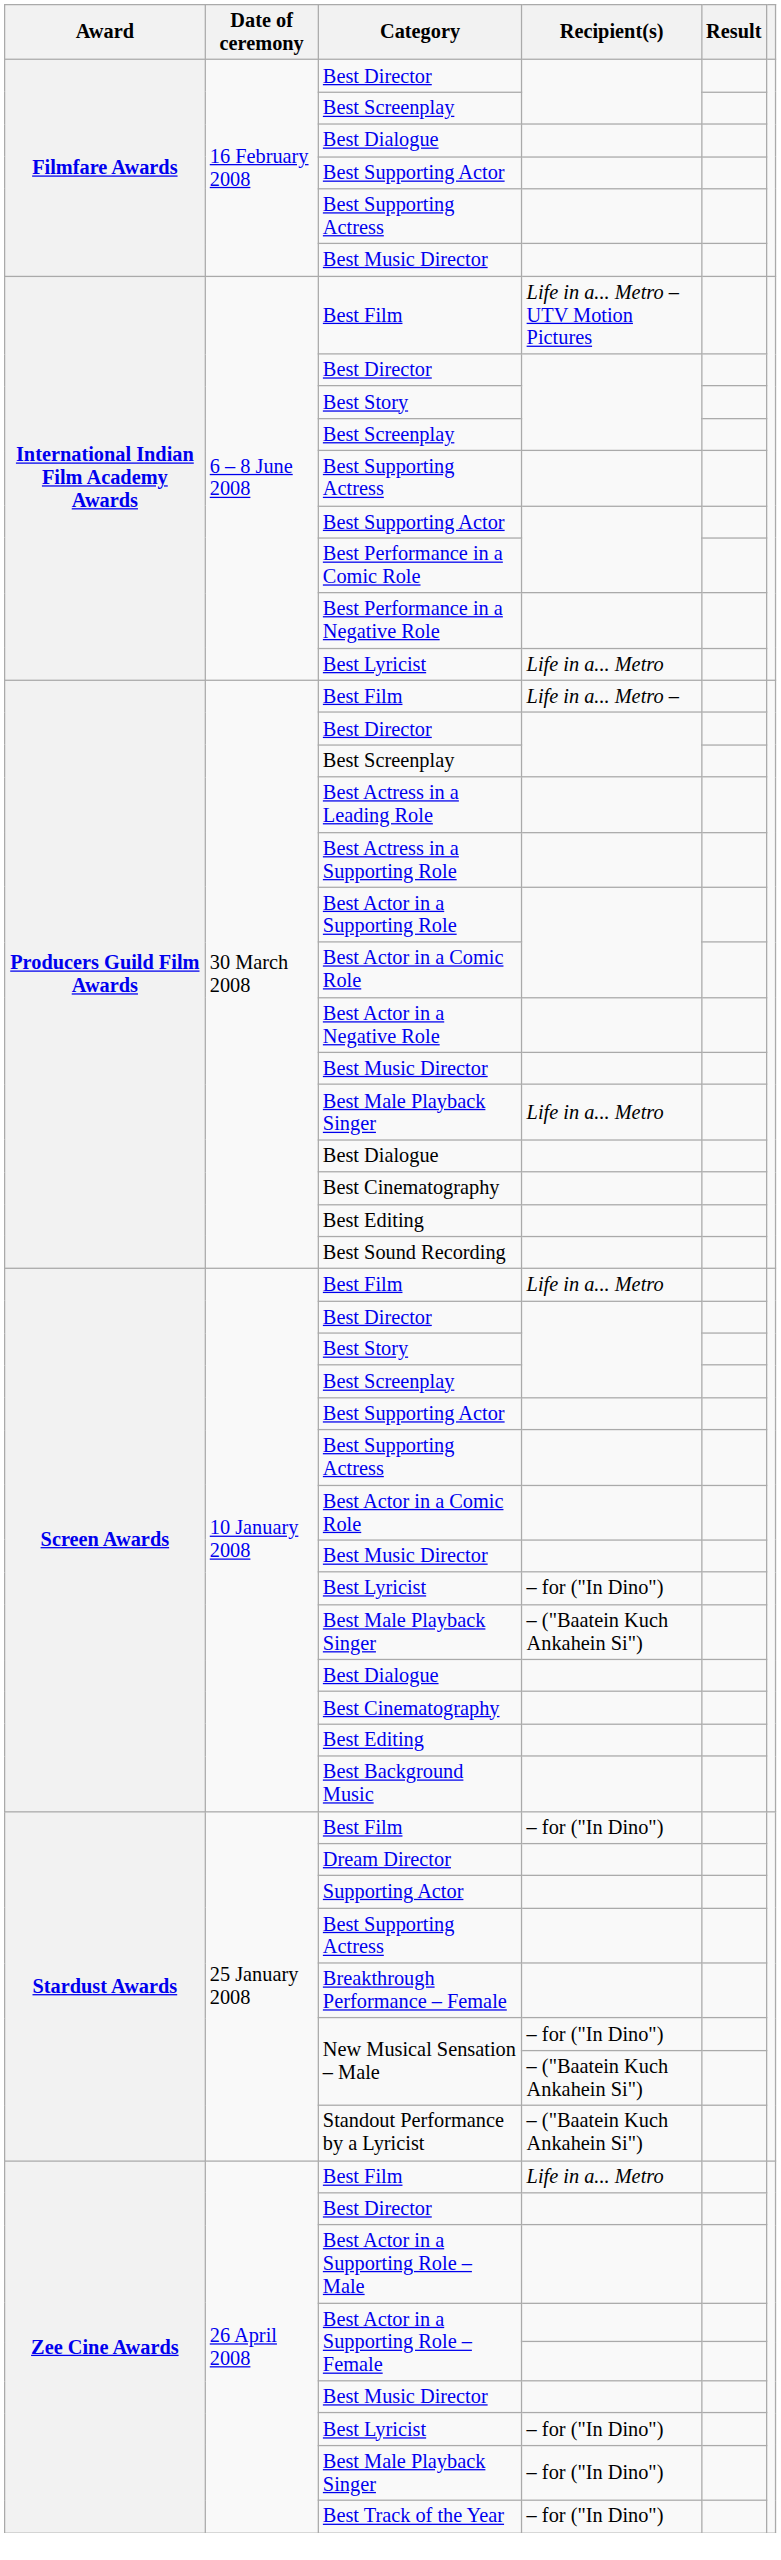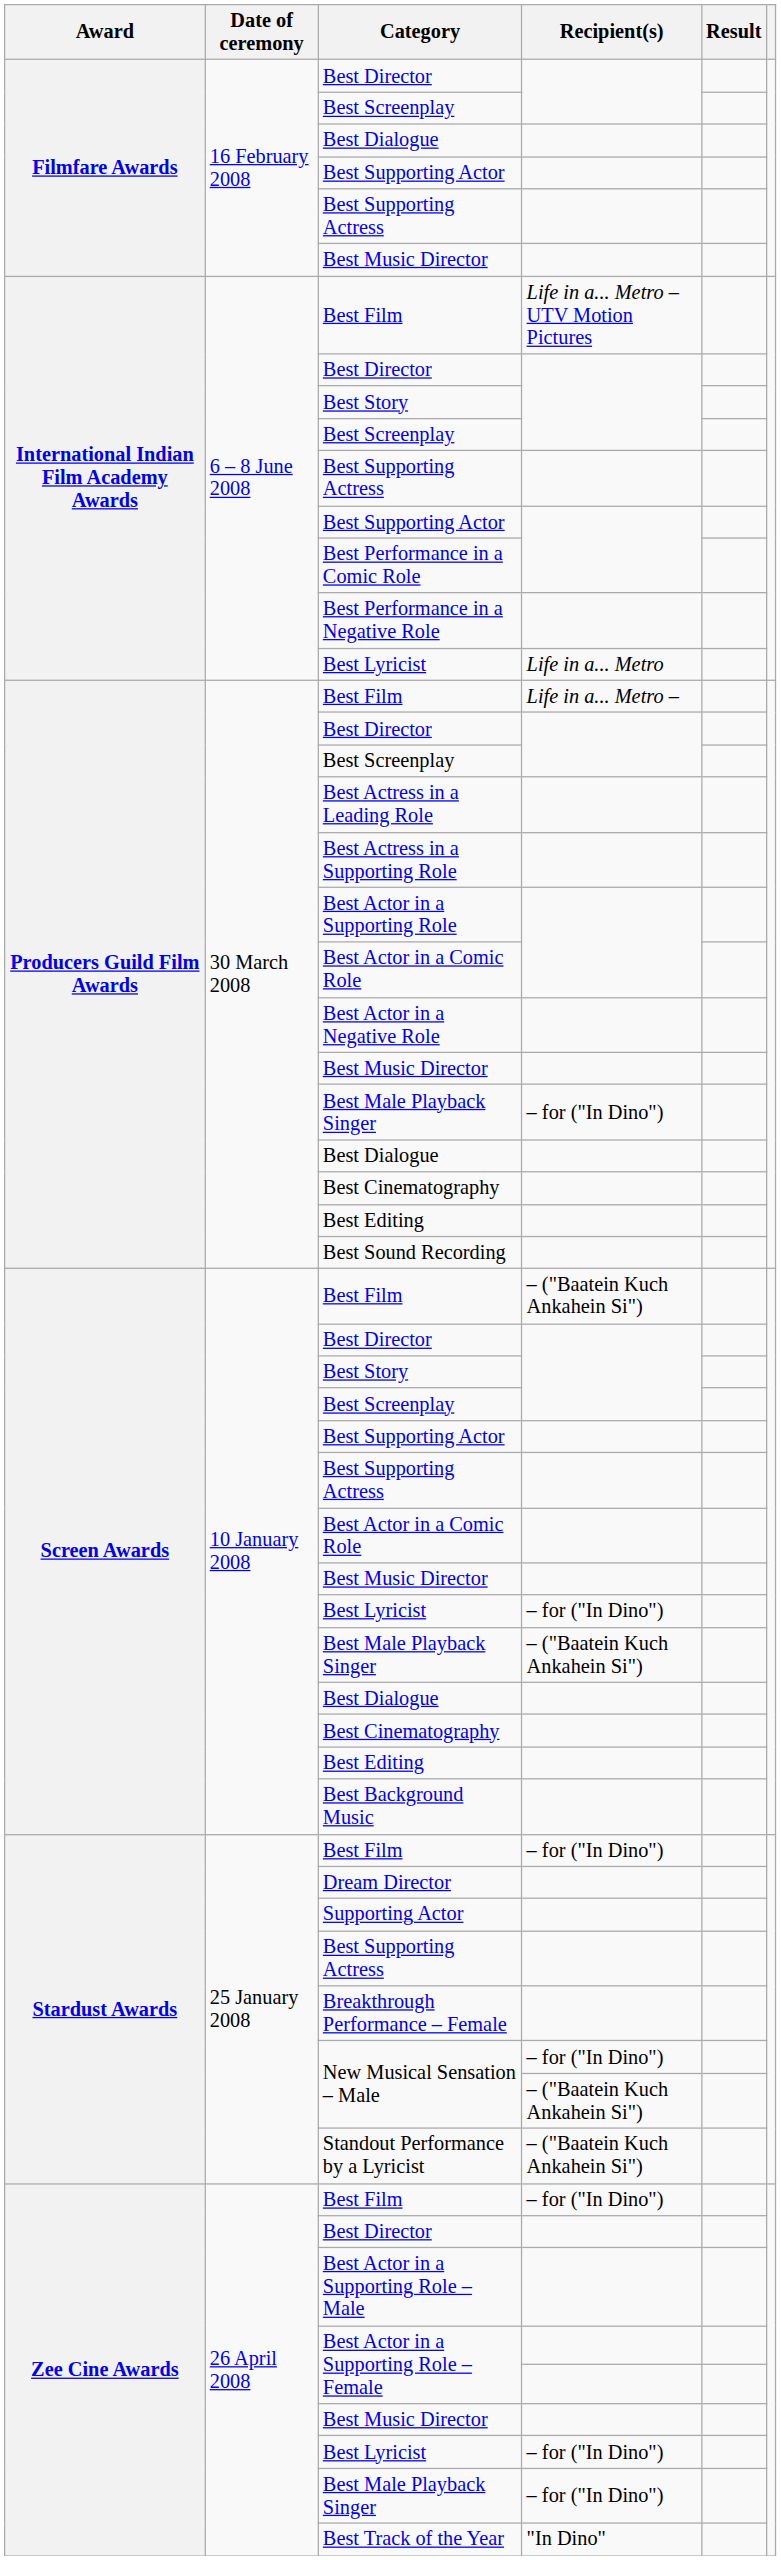 <table class="wikitable plainrowheaders sortable">
 <tr>
 <th scope="col">Award</th>
 <th scope="col">Date of ceremony</th>
 <th scope="col">Category</th>
 <th scope="col">Recipient(s)</th>
 <th scope="col">Result</th>
 <th scope="col" class="unsortable"></th>
 </tr>
 <tr>
 <th scope="row" rowspan="6"><a href='#'>Filmfare Awards</a></th>
 <td rowspan="6"><a href='#'>16 February 2008</a></td>
 <td><a href='#'>Best Director</a></td>
 <td rowspan="2"></td>
 <td></td>
 <td style="text-align:center;" rowspan="6"><br></td>
 </tr>
 <tr>
 <td><a href='#'>Best Screenplay</a></td>
 <td></td>
 </tr>
 <tr>
 <td><a href='#'>Best Dialogue</a></td>
 <td></td>
 <td></td>
 </tr>
 <tr>
 <td><a href='#'>Best Supporting Actor</a></td>
 <td></td>
 <td></td>
 </tr>
 <tr>
 <td><a href='#'>Best Supporting Actress</a></td>
 <td></td>
 <td></td>
 </tr>
 <tr>
 <td><a href='#'>Best Music Director</a></td>
 <td></td>
 <td></td>
 </tr>
 <tr>
 <th scope="row" rowspan="9"><a href='#'>International Indian Film Academy Awards</a></th>
 <td rowspan="9"><a href='#'>6 – 8 June 2008</a></td>
 <td><a href='#'>Best Film</a></td>
 <td><em>Life in a... Metro</em> – <a href='#'>UTV Motion Pictures</a></td>
 <td></td>
 <td style="text-align:center;" rowspan="9"><br></td>
 </tr>
 <tr>
 <td><a href='#'>Best Director</a></td>
 <td rowspan="3"></td>
 <td></td>
 </tr>
 <tr>
 <td><a href='#'>Best Story</a></td>
 <td></td>
 </tr>
 <tr>
 <td><a href='#'>Best Screenplay</a></td>
 <td></td>
 </tr>
 <tr>
 <td><a href='#'>Best Supporting Actress</a></td>
 <td></td>
 <td></td>
 </tr>
 <tr>
 <td><a href='#'>Best Supporting Actor</a></td>
 <td rowspan="2"></td>
 <td></td>
 </tr>
 <tr>
 <td><a href='#'>Best Performance in a Comic Role</a></td>
 <td></td>
 </tr>
 <tr>
 <td><a href='#'>Best Performance in a Negative Role</a></td>
 <td></td>
 <td></td>
 </tr>
 <tr>
 <td><a href='#'>Best Lyricist</a></td>
 <td><em>Life in a... Metro</em></td>
 <td></td>
 </tr>
 <tr>
 <th scope="row" rowspan="14"><a href='#'>Producers Guild Film Awards</a></th>
 <td rowspan="14">30 March 2008</td>
 <td><a href='#'>Best Film</a></td>
 <td><em>Life in a... Metro</em> – </td>
 <td></td>
 <td style="text-align:center;" rowspan="14"><br></td>
 </tr>
 <tr>
 <td><a href='#'>Best Director</a></td>
 <td rowspan="2"></td>
 <td></td>
 </tr>
 <tr>
 <td>Best Screenplay</td>
 <td></td>
 </tr>
 <tr>
 <td><a href='#'>Best Actress in a Leading Role</a></td>
 <td></td>
 <td></td>
 </tr>
 <tr>
 <td><a href='#'>Best Actress in a Supporting Role</a></td>
 <td></td>
 <td></td>
 </tr>
 <tr>
 <td><a href='#'>Best Actor in a Supporting Role</a></td>
 <td rowspan="2"></td>
 <td></td>
 </tr>
 <tr>
 <td><a href='#'>Best Actor in a Comic Role</a></td>
 <td></td>
 </tr>
 <tr>
 <td><a href='#'>Best Actor in a Negative Role</a></td>
 <td></td>
 <td></td>
 </tr>
 <tr>
 <td><a href='#'>Best Music Director</a></td>
 <td></td>
 <td></td>
 </tr>
 <tr>
 <td><a href='#'>Best Male Playback Singer</a></td>
-<td><em>Life in a... Metro</em></td>
+<td> – for ("In Dino")</td>
 <td></td>
 </tr>
 <tr>
 <td>Best Dialogue</td>
 <td></td>
 <td></td>
 </tr>
 <tr>
 <td>Best Cinematography</td>
 <td></td>
 <td></td>
 </tr>
 <tr>
 <td>Best Editing</td>
 <td></td>
 <td></td>
 </tr>
 <tr>
 <td>Best Sound Recording</td>
 <td></td>
 <td></td>
 </tr>
 <tr>
 <th scope="row" rowspan="14"><a href='#'>Screen Awards</a></th>
 <td rowspan="14"><a href='#'>10 January 2008</a></td>
 <td><a href='#'>Best Film</a></td>
-<td><em>Life in a... Metro</em></td>
+<td> – ("Baatein Kuch Ankahein Si")</td>
 <td></td>
 <td style="text-align:center;" rowspan="14"><br></td>
 </tr>
 <tr>
 <td><a href='#'>Best Director</a></td>
 <td rowspan="3"></td>
 <td></td>
 </tr>
 <tr>
 <td><a href='#'>Best Story</a></td>
 <td></td>
 </tr>
 <tr>
 <td><a href='#'>Best Screenplay</a></td>
 <td></td>
 </tr>
 <tr>
 <td><a href='#'>Best Supporting Actor</a></td>
 <td></td>
 <td></td>
 </tr>
 <tr>
 <td><a href='#'>Best Supporting Actress</a></td>
 <td></td>
 <td></td>
 </tr>
 <tr>
 <td><a href='#'>Best Actor in a Comic Role</a></td>
 <td></td>
 <td></td>
 </tr>
 <tr>
 <td><a href='#'>Best Music Director</a></td>
 <td></td>
 <td></td>
 </tr>
 <tr>
 <td><a href='#'>Best Lyricist</a></td>
 <td> – for ("In Dino")</td>
 <td></td>
 </tr>
 <tr>
 <td><a href='#'>Best Male Playback Singer</a></td>
 <td> – ("Baatein Kuch Ankahein Si")</td>
 <td></td>
 </tr>
 <tr>
 <td><a href='#'>Best Dialogue</a></td>
 <td></td>
 <td></td>
 </tr>
 <tr>
 <td><a href='#'>Best Cinematography</a></td>
 <td></td>
 <td></td>
 </tr>
 <tr>
 <td><a href='#'>Best Editing</a></td>
 <td></td>
 <td></td>
 </tr>
 <tr>
 <td><a href='#'>Best Background Music</a></td>
 <td></td>
 <td></td>
 </tr>
 <tr>
 <th scope="row" rowspan="8"><a href='#'>Stardust Awards</a></th>
 <td rowspan="8">25 January 2008</td>
 <td><a href='#'>Best Film</a></td>
 <td> – for ("In Dino")</td>
 <td></td>
 <td style="text-align:center;" rowspan="8"><br></td>
 </tr>
 <tr>
 <td><a href='#'>Dream Director</a></td>
 <td></td>
 <td></td>
 </tr>
 <tr>
 <td><a href='#'>Supporting Actor</a></td>
 <td></td>
 <td></td>
 </tr>
 <tr>
 <td><a href='#'>Best Supporting Actress</a></td>
 <td></td>
 <td></td>
 </tr>
 <tr>
 <td><a href='#'>Breakthrough Performance – Female</a></td>
 <td></td>
 <td></td>
 </tr>
 <tr>
 <td rowspan="2">New Musical Sensation – Male</td>
 <td> – for ("In Dino")</td>
 <td></td>
 </tr>
 <tr>
 <td> – ("Baatein Kuch Ankahein Si")</td>
 <td></td>
 </tr>
 <tr>
 <td>Standout Performance by a Lyricist</td>
 <td> – ("Baatein Kuch Ankahein Si")</td>
 <td></td>
 </tr>
 <tr>
 <th scope="row" rowspan="9"><a href='#'>Zee Cine Awards</a></th>
 <td rowspan="9"><a href='#'>26 April 2008</a></td>
 <td><a href='#'>Best Film</a></td>
-<td><em>Life in a... Metro</em></td>
+<td> – for ("In Dino")</td>
 <td></td>
 <td style="text-align:center;" rowspan="9"><br><br></td>
 </tr>
 <tr>
 <td><a href='#'>Best Director</a></td>
 <td></td>
 <td></td>
 </tr>
 <tr>
 <td><a href='#'>Best Actor in a Supporting Role – Male</a></td>
 <td></td>
 <td></td>
 </tr>
 <tr>
 <td rowspan="2"><a href='#'>Best Actor in a Supporting Role – Female</a></td>
 <td></td>
 <td></td>
 </tr>
 <tr>
 <td></td>
 <td></td>
 </tr>
 <tr>
 <td><a href='#'>Best Music Director</a></td>
 <td></td>
 <td></td>
 </tr>
 <tr>
 <td><a href='#'>Best Lyricist</a></td>
 <td> – for ("In Dino")</td>
 <td></td>
 </tr>
 <tr>
 <td><a href='#'>Best Male Playback Singer</a></td>
 <td> – for ("In Dino")</td>
 <td></td>
 </tr>
 <tr>
 <td><a href='#'>Best Track of the Year</a></td>
-<td> – for ("In Dino")</td>
+<td>"In Dino"</td>
 <td></td>
 </tr>
 </table>
